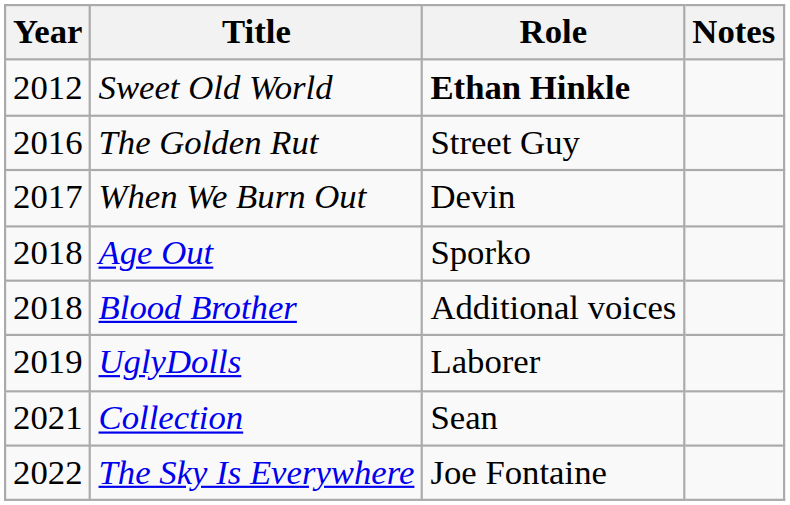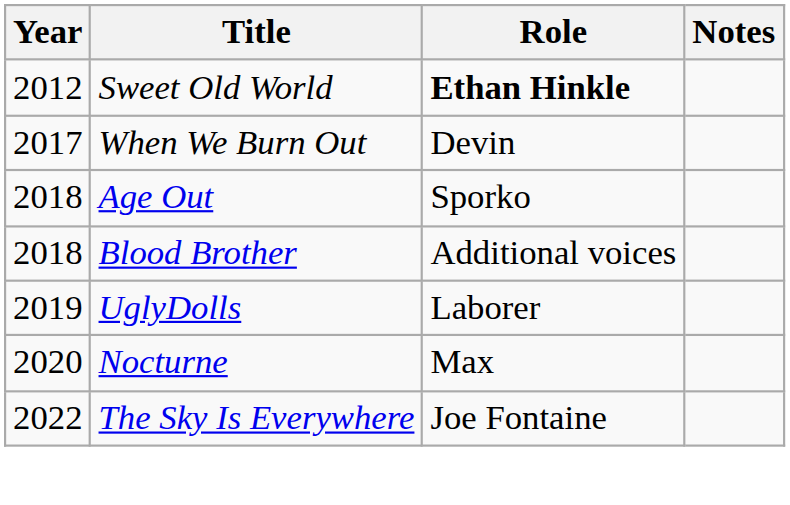 <table class="wikitable sortable">
 <tr>
 <th>Year</th>
 <th>Title</th>
 <th>Role</th>
 <th>Notes</th>
 </tr>
 <tr>
 <td>2012</td>
 <td><em>Sweet Old World</em></td>
 <td><strong>Ethan Hinkle</strong></td>
-<td></td>
-</tr>
-<tr>
-<td>2016</td>
-<td><em>The Golden Rut</em></td>
-<td>Street Guy</td>
 <td></td>
 </tr>
 <tr>
 <td>2017</td>
 <td><em>When We Burn Out</em></td>
 <td>Devin</td>
 <td></td>
 </tr>
 <tr>
 <td>2018</td>
 <td><em><a href='#'>Age Out</a></em></td>
 <td>Sporko</td>
 <td></td>
 </tr>
 <tr>
 <td>2018</td>
 <td><a href='#'><em>Blood Brother</em></a></td>
 <td>Additional voices</td>
 <td></td>
 </tr>
 <tr>
 <td>2019</td>
 <td><em><a href='#'>UglyDolls</a></em></td>
 <td>Laborer</td>
 <td></td>
 </tr>
 <tr>
-<td>2021</td>
-<td><em><a href='#'>Collection</a></em></td>
-<td>Sean</td>
+<td>2020</td>
+<td><a href='#'><em>Nocturne</em></a></td>
+<td>Max</td>
 <td></td>
 </tr>
 <tr>
 <td>2022</td>
 <td><a href='#'><em>The Sky Is Everywhere</em></a></td>
 <td>Joe Fontaine</td>
 <td></td>
 </tr>
 </table>
